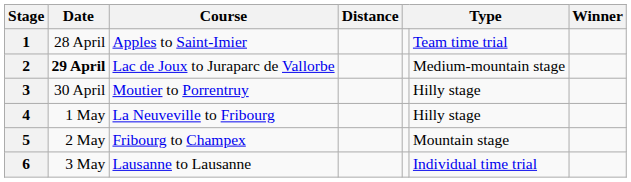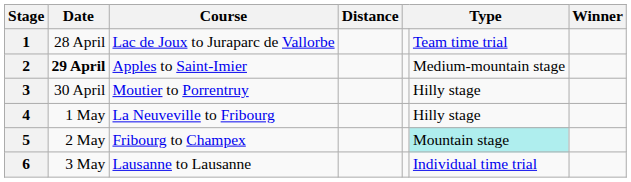 <table class="wikitable">
 <tr>
 <th>Stage</th>
 <th>Date</th>
 <th>Course</th>
 <th>Distance</th>
 <th colspan="2">Type</th>
 <th>Winner</th>
 </tr>
 <tr>
 <th>1</th>
 <td align=right>28 April</td>
-<td><a href='#'>Apples</a> to <a href='#'>Saint-Imier</a></td>
+<td><a href='#'>Lac de Joux</a> to Juraparc de <a href='#'>Vallorbe</a></td>
 <td></td>
 <td></td>
 <td><a href='#'>Team time trial</a></td>
 <td></td>
 </tr>
 <tr>
 <th>2</th>
 <td align=right><strong>29 April</strong></td>
-<td><a href='#'>Lac de Joux</a> to Juraparc de <a href='#'>Vallorbe</a></td>
+<td><a href='#'>Apples</a> to <a href='#'>Saint-Imier</a></td>
 <td></td>
 <td></td>
 <td>Medium-mountain stage</td>
 <td></td>
 </tr>
 <tr>
 <th>3</th>
 <td align=right>30 April</td>
 <td><a href='#'>Moutier</a> to <a href='#'>Porrentruy</a></td>
 <td></td>
 <td></td>
 <td>Hilly stage</td>
 <td></td>
 </tr>
 <tr>
 <th>4</th>
 <td align=right>1 May</td>
 <td><a href='#'>La Neuveville</a> to <a href='#'>Fribourg</a></td>
 <td></td>
 <td></td>
 <td>Hilly stage</td>
 <td></td>
 </tr>
 <tr>
 <th>5</th>
 <td align=right>2 May</td>
 <td><a href='#'>Fribourg</a> to <a href='#'>Champex</a></td>
 <td></td>
 <td></td>
-<td>Mountain stage</td>
+<td style="background: paleturquoise;">Mountain stage</td>
 <td></td>
 </tr>
 <tr>
 <th>6</th>
 <td align=right>3 May</td>
 <td><a href='#'>Lausanne</a> to Lausanne</td>
 <td></td>
 <td></td>
 <td><a href='#'>Individual time trial</a></td>
 <td></td>
 </tr>
 </table>
